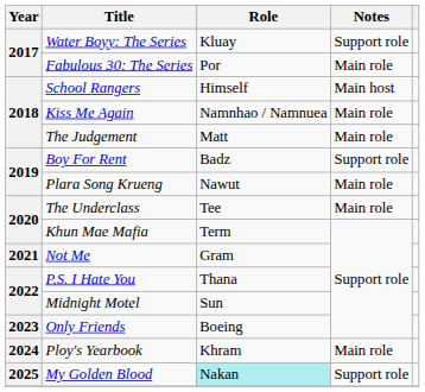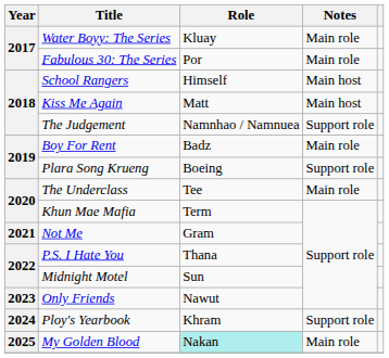 <table class="wikitable sortable plainrowheaders">
 <tr>
 <th scope="col">Year</th>
 <th scope="col">Title</th>
 <th scope="col">Role</th>
 <th scope="col" class="unsortable">Notes</th>
 <th scope="col" class="unsortable"></th>
 </tr>
 <tr>
 <th scope="row" rowspan="2">2017</th>
 <td><em><a href='#'>Water Boyy: The Series</a></em></td>
 <td>Kluay</td>
-<td>Support role</td>
+<td>Main role</td>
 <td style="text-align: center;"></td>
 </tr>
 <tr>
 <td><em><a href='#'>Fabulous 30: The Series</a></em></td>
 <td>Por</td>
 <td>Main role</td>
 <td style="text-align: center;"></td>
 </tr>
 <tr>
 <th scope="row" rowspan="3">2018</th>
 <td><em><a href='#'>School Rangers</a></em></td>
 <td>Himself</td>
 <td>Main host</td>
 <td style="text-align: center;"></td>
 </tr>
 <tr>
 <td><em><a href='#'>Kiss Me Again</a></em></td>
-<td>Namnhao / Namnuea</td>
-<td>Main role</td>
+<td>Matt</td>
+<td>Main host</td>
 <td style="text-align: center;"></td>
 </tr>
 <tr>
 <td><em>The Judgement</em></td>
-<td>Matt</td>
-<td>Main role</td>
+<td>Namnhao / Namnuea</td>
+<td>Support role</td>
 <td style="text-align: center;"></td>
 </tr>
 <tr>
 <th scope="row" rowspan="2">2019</th>
 <td><em><a href='#'>Boy For Rent</a></em></td>
 <td>Badz</td>
-<td>Support role</td>
+<td>Main role</td>
 <td style="text-align: center;"></td>
 </tr>
 <tr>
 <td><em>Plara Song Krueng</em></td>
-<td>Nawut</td>
-<td>Main role</td>
+<td>Boeing</td>
+<td>Support role</td>
 <td style="text-align: center;"></td>
 </tr>
 <tr>
 <th scope="row" rowspan="2">2020</th>
 <td><em>The Underclass</em></td>
 <td>Tee</td>
 <td>Main role</td>
 <td style="text-align: center;"></td>
 </tr>
 <tr>
 <td><em>Khun Mae Mafia</em></td>
 <td>Term</td>
 <td rowspan="5">Support role</td>
 <td style="text-align: center;"></td>
 </tr>
 <tr>
 <th scope="row">2021</th>
 <td><em><a href='#'>Not Me</a></em></td>
 <td>Gram</td>
 <td></td>
 </tr>
 <tr>
 <th scope="row" rowspan="2">2022</th>
 <td><em><a href='#'>P.S. I Hate You</a></em></td>
 <td>Thana</td>
 <td></td>
 </tr>
 <tr>
 <td><em>Midnight Motel</em></td>
 <td>Sun</td>
 <td></td>
 </tr>
 <tr>
 <th scope="row">2023</th>
 <td><em><a href='#'>Only Friends</a></em></td>
-<td>Boeing</td>
+<td>Nawut</td>
 <td></td>
 </tr>
 <tr>
 <th scope="row">2024</th>
 <td><em>Ploy's Yearbook</em></td>
 <td>Khram</td>
-<td>Main role</td>
+<td>Support role</td>
 <td></td>
 </tr>
 <tr>
 <th scope="row">2025</th>
 <td><em><a href='#'>My Golden Blood</a></em></td>
 <td style="background: paleturquoise;">Nakan</td>
-<td>Support role</td>
+<td>Main role</td>
 <td></td>
 </tr>
 <tr>
 </tr>
 </table>
